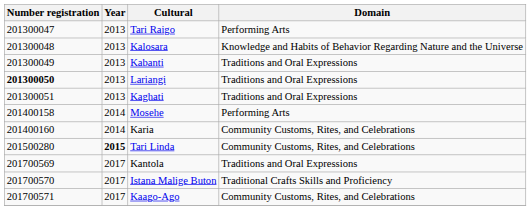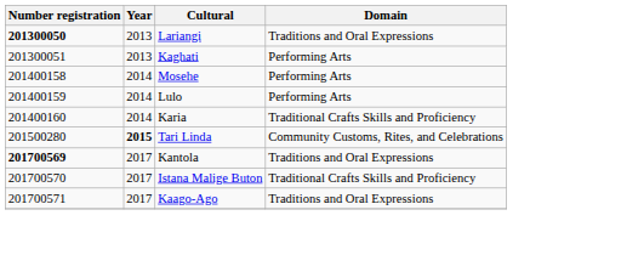 <table class = "wikitable sortable">
 <tr>
 <th>Number registration</th>
 <th>Year</th>
 <th>Cultural</th>
 <th>Domain</th>
-</tr>
-<tr>
-<td>201300047</td>
-<td>2013</td>
-<td><a href='#'>Tari Raigo</a></td>
-<td>Performing Arts</td>
-</tr>
-<tr>
-<td>201300048</td>
-<td>2013</td>
-<td><a href='#'>Kalosara</a></td>
-<td>Knowledge and Habits of Behavior Regarding Nature and the Universe</td>
-</tr>
-<tr>
-<td>201300049</td>
-<td>2013</td>
-<td><a href='#'>Kabanti</a></td>
-<td>Traditions and Oral Expressions</td>
 </tr>
 <tr>
 <td><strong>201300050</strong></td>
 <td>2013</td>
 <td><a href='#'>Lariangi</a></td>
 <td>Traditions and Oral Expressions</td>
 </tr>
 <tr>
 <td>201300051</td>
 <td>2013</td>
 <td><a href='#'>Kaghati</a></td>
-<td>Traditions and Oral Expressions</td>
+<td>Performing Arts</td>
 </tr>
 <tr>
 <td>201400158</td>
 <td>2014</td>
 <td><a href='#'>Mosehe</a></td>
 <td>Performing Arts</td>
 </tr>
 <tr>
+<td>201400159</td>
+<td>2014</td>
+<td>Lulo</td>
+<td>Performing Arts</td>
+</tr>
+<tr>
 <td>201400160</td>
 <td>2014</td>
 <td>Karia</td>
-<td>Community Customs, Rites, and Celebrations</td>
+<td>Traditional Crafts Skills and Proficiency</td>
 </tr>
 <tr>
 <td>201500280</td>
 <td><strong>2015</strong></td>
 <td><a href='#'>Tari Linda</a></td>
 <td>Community Customs, Rites, and Celebrations</td>
 </tr>
 <tr>
-<td>201700569</td>
+<td><strong>201700569</strong></td>
 <td>2017</td>
 <td>Kantola</td>
 <td>Traditions and Oral Expressions</td>
 </tr>
 <tr>
 <td>201700570</td>
 <td>2017</td>
 <td><a href='#'>Istana Malige Buton</a></td>
 <td>Traditional Crafts Skills and Proficiency</td>
 </tr>
 <tr>
 <td>201700571</td>
 <td>2017</td>
 <td><a href='#'>Kaago-Ago</a></td>
-<td>Community Customs, Rites, and Celebrations</td>
+<td>Traditions and Oral Expressions</td>
 </tr>
 <tr>
 </tr>
 </table>
